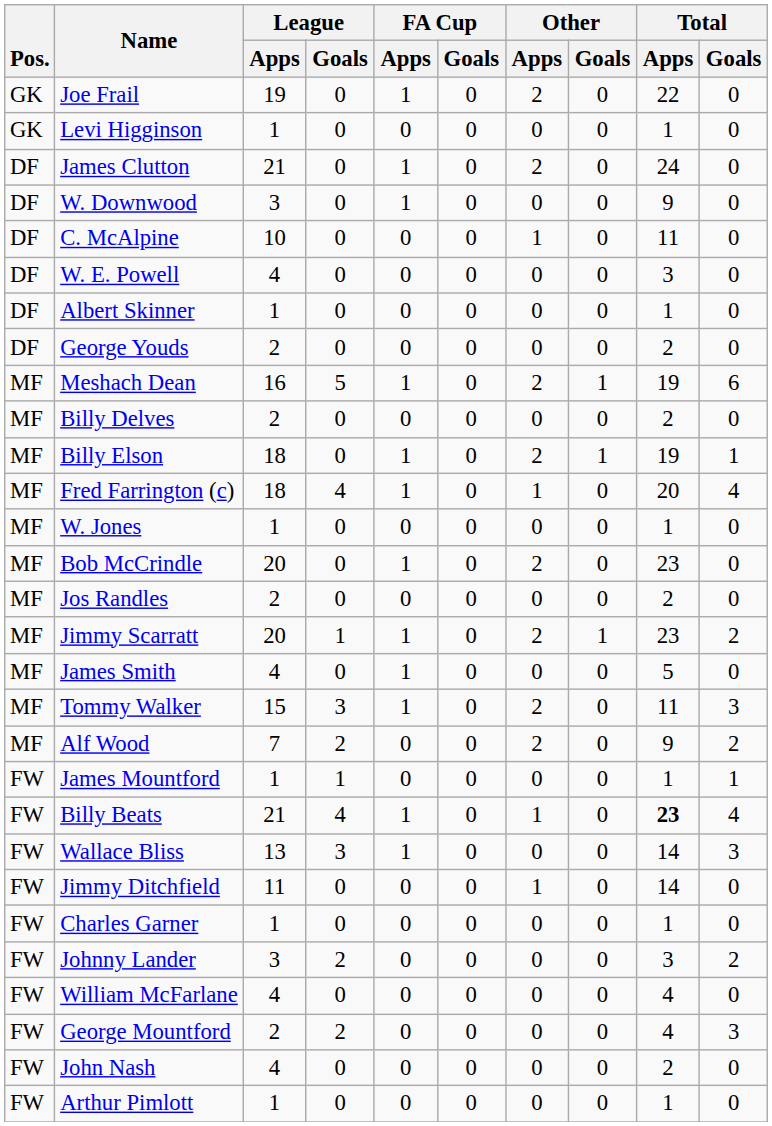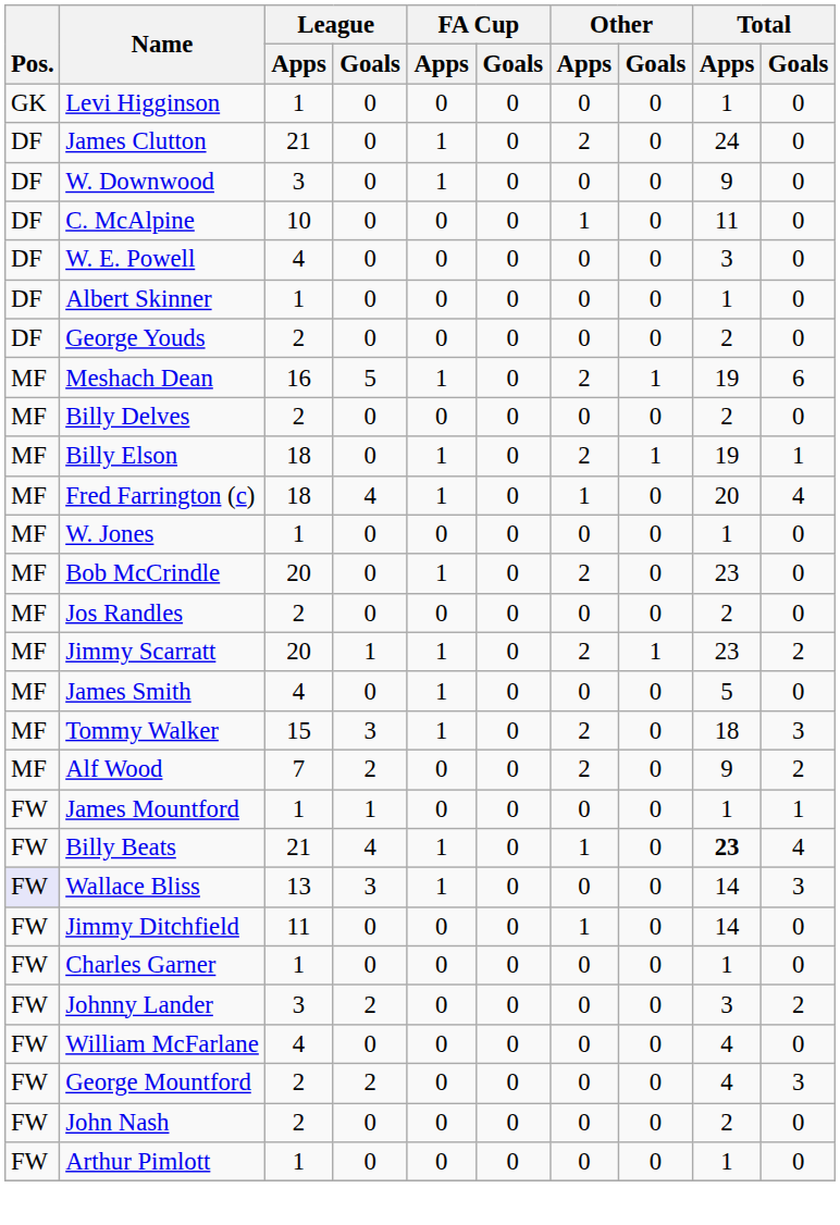 <table class="wikitable" style="text-align:center">
 <tr>
 <th rowspan="2" valign="bottom">Pos.</th>
 <th rowspan="2">Name</th>
 <th colspan="2" width="85">League</th>
 <th colspan="2" width="85">FA Cup</th>
 <th colspan="2" width="85">Other</th>
 <th colspan="2" width="85">Total</th>
 </tr>
 <tr>
 <th>Apps</th>
 <th>Goals</th>
 <th>Apps</th>
 <th>Goals</th>
 <th>Apps</th>
 <th>Goals</th>
 <th>Apps</th>
 <th>Goals</th>
-</tr>
-<tr>
-<td align="left">GK</td>
-<td align="left"> <a href='#'>Joe Frail</a></td>
-<td>19</td>
-<td>0</td>
-<td>1</td>
-<td>0</td>
-<td>2</td>
-<td>0</td>
-<td>22</td>
-<td>0</td>
 </tr>
 <tr>
 <td align="left">GK</td>
 <td align="left"> <a href='#'>Levi Higginson</a></td>
 <td>1</td>
 <td>0</td>
 <td>0</td>
 <td>0</td>
 <td>0</td>
 <td>0</td>
 <td>1</td>
 <td>0</td>
 </tr>
 <tr>
 <td align="left">DF</td>
 <td align="left"> <a href='#'>James Clutton</a></td>
 <td>21</td>
 <td>0</td>
 <td>1</td>
 <td>0</td>
 <td>2</td>
 <td>0</td>
 <td>24</td>
 <td>0</td>
 </tr>
 <tr>
 <td align="left">DF</td>
 <td align="left"><a href='#'>W. Downwood</a></td>
 <td>3</td>
 <td>0</td>
 <td>1</td>
 <td>0</td>
 <td>0</td>
 <td>0</td>
 <td>9</td>
 <td>0</td>
 </tr>
 <tr>
 <td align="left">DF</td>
 <td align="left"><a href='#'>C. McAlpine</a></td>
 <td>10</td>
 <td>0</td>
 <td>0</td>
 <td>0</td>
 <td>1</td>
 <td>0</td>
 <td>11</td>
 <td>0</td>
 </tr>
 <tr>
 <td align="left">DF</td>
 <td align="left"><a href='#'>W. E. Powell</a></td>
 <td>4</td>
 <td>0</td>
 <td>0</td>
 <td>0</td>
 <td>0</td>
 <td>0</td>
 <td>3</td>
 <td>0</td>
 </tr>
 <tr>
 <td align="left">DF</td>
 <td align="left"> <a href='#'>Albert Skinner</a></td>
 <td>1</td>
 <td>0</td>
 <td>0</td>
 <td>0</td>
 <td>0</td>
 <td>0</td>
 <td>1</td>
 <td>0</td>
 </tr>
 <tr>
 <td align="left">DF</td>
 <td align="left"> <a href='#'>George Youds</a></td>
 <td>2</td>
 <td>0</td>
 <td>0</td>
 <td>0</td>
 <td>0</td>
 <td>0</td>
 <td>2</td>
 <td>0</td>
 </tr>
 <tr>
 <td align="left">MF</td>
 <td align="left"> <a href='#'>Meshach Dean</a></td>
 <td>16</td>
 <td>5</td>
 <td>1</td>
 <td>0</td>
 <td>2</td>
 <td>1</td>
 <td>19</td>
 <td>6</td>
 </tr>
 <tr>
 <td align="left">MF</td>
 <td align="left"> <a href='#'>Billy Delves</a></td>
 <td>2</td>
 <td>0</td>
 <td>0</td>
 <td>0</td>
 <td>0</td>
 <td>0</td>
 <td>2</td>
 <td>0</td>
 </tr>
 <tr>
 <td align="left">MF</td>
 <td align="left"> <a href='#'>Billy Elson</a></td>
 <td>18</td>
 <td>0</td>
 <td>1</td>
 <td>0</td>
 <td>2</td>
 <td>1</td>
 <td>19</td>
 <td>1</td>
 </tr>
 <tr>
 <td align="left">MF</td>
 <td align="left"><a href='#'>Fred Farrington</a> (<a href='#'>c</a>)</td>
 <td>18</td>
 <td>4</td>
 <td>1</td>
 <td>0</td>
 <td>1</td>
 <td>0</td>
 <td>20</td>
 <td>4</td>
 </tr>
 <tr>
 <td align="left">MF</td>
 <td align="left"><a href='#'>W. Jones</a></td>
 <td>1</td>
 <td>0</td>
 <td>0</td>
 <td>0</td>
 <td>0</td>
 <td>0</td>
 <td>1</td>
 <td>0</td>
 </tr>
 <tr>
 <td align="left">MF</td>
 <td align="left"> <a href='#'>Bob McCrindle</a></td>
 <td>20</td>
 <td>0</td>
 <td>1</td>
 <td>0</td>
 <td>2</td>
 <td>0</td>
 <td>23</td>
 <td>0</td>
 </tr>
 <tr>
 <td align="left">MF</td>
 <td align="left"> <a href='#'>Jos Randles</a></td>
 <td>2</td>
 <td>0</td>
 <td>0</td>
 <td>0</td>
 <td>0</td>
 <td>0</td>
 <td>2</td>
 <td>0</td>
 </tr>
 <tr>
 <td align="left">MF</td>
 <td align="left"> <a href='#'>Jimmy Scarratt</a></td>
 <td>20</td>
 <td>1</td>
 <td>1</td>
 <td>0</td>
 <td>2</td>
 <td>1</td>
 <td>23</td>
 <td>2</td>
 </tr>
 <tr>
 <td align="left">MF</td>
 <td align="left"><a href='#'>James Smith</a></td>
 <td>4</td>
 <td>0</td>
 <td>1</td>
 <td>0</td>
 <td>0</td>
 <td>0</td>
 <td>5</td>
 <td>0</td>
 </tr>
 <tr>
 <td align="left">MF</td>
 <td align="left"><a href='#'>Tommy Walker</a></td>
 <td>15</td>
 <td>3</td>
 <td>1</td>
 <td>0</td>
 <td>2</td>
 <td>0</td>
-<td>11</td>
+<td>18</td>
 <td>3</td>
 </tr>
 <tr>
 <td align="left">MF</td>
 <td align="left"> <a href='#'>Alf Wood</a></td>
 <td>7</td>
 <td>2</td>
 <td>0</td>
 <td>0</td>
 <td>2</td>
 <td>0</td>
 <td>9</td>
 <td>2</td>
 </tr>
 <tr>
 <td align="left">FW</td>
 <td align="left"><a href='#'>James Mountford</a></td>
 <td>1</td>
 <td>1</td>
 <td>0</td>
 <td>0</td>
 <td>0</td>
 <td>0</td>
 <td>1</td>
 <td>1</td>
 </tr>
 <tr>
 <td align="left">FW</td>
 <td align="left"> <a href='#'>Billy Beats</a></td>
 <td>21</td>
 <td>4</td>
 <td>1</td>
 <td>0</td>
 <td>1</td>
 <td>0</td>
 <td><strong>23</strong></td>
 <td>4</td>
 </tr>
 <tr>
-<td align="left">FW</td>
+<td align="left" style="background: lavender;">FW</td>
 <td align="left"> <a href='#'>Wallace Bliss</a></td>
 <td>13</td>
 <td>3</td>
 <td>1</td>
 <td>0</td>
 <td>0</td>
 <td>0</td>
 <td>14</td>
 <td>3</td>
 </tr>
 <tr>
 <td align="left">FW</td>
 <td align="left"> <a href='#'>Jimmy Ditchfield</a></td>
 <td>11</td>
 <td>0</td>
 <td>0</td>
 <td>0</td>
 <td>1</td>
 <td>0</td>
 <td>14</td>
 <td>0</td>
 </tr>
 <tr>
 <td align="left">FW</td>
 <td align="left"><a href='#'>Charles Garner</a></td>
 <td>1</td>
 <td>0</td>
 <td>0</td>
 <td>0</td>
 <td>0</td>
 <td>0</td>
 <td>1</td>
 <td>0</td>
 </tr>
 <tr>
 <td align="left">FW</td>
 <td align="left"><a href='#'>Johnny Lander</a></td>
 <td>3</td>
 <td>2</td>
 <td>0</td>
 <td>0</td>
 <td>0</td>
 <td>0</td>
 <td>3</td>
 <td>2</td>
 </tr>
 <tr>
 <td align="left">FW</td>
 <td align="left"><a href='#'>William McFarlane</a></td>
 <td>4</td>
 <td>0</td>
 <td>0</td>
 <td>0</td>
 <td>0</td>
 <td>0</td>
 <td>4</td>
 <td>0</td>
 </tr>
 <tr>
 <td align="left">FW</td>
 <td align="left"><a href='#'>George Mountford</a></td>
 <td>2</td>
 <td>2</td>
 <td>0</td>
 <td>0</td>
 <td>0</td>
 <td>0</td>
 <td>4</td>
 <td>3</td>
 </tr>
 <tr>
 <td align="left">FW</td>
 <td align="left"> <a href='#'>John Nash</a></td>
-<td>4</td>
+<td>2</td>
 <td>0</td>
 <td>0</td>
 <td>0</td>
 <td>0</td>
 <td>0</td>
 <td>2</td>
 <td>0</td>
 </tr>
 <tr>
 <td align="left">FW</td>
 <td align="left"> <a href='#'>Arthur Pimlott</a></td>
 <td>1</td>
 <td>0</td>
 <td>0</td>
 <td>0</td>
 <td>0</td>
 <td>0</td>
 <td>1</td>
 <td>0</td>
 </tr>
 <tr>
 </tr>
 </table>
